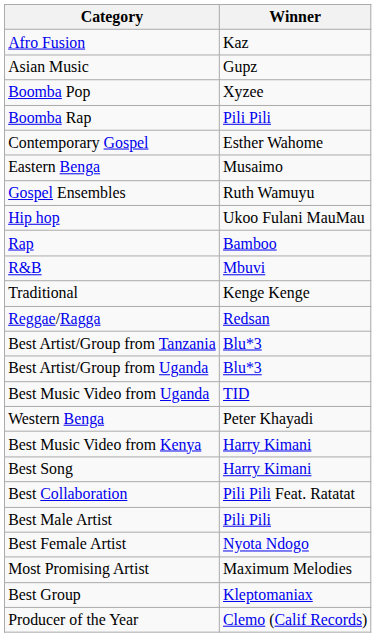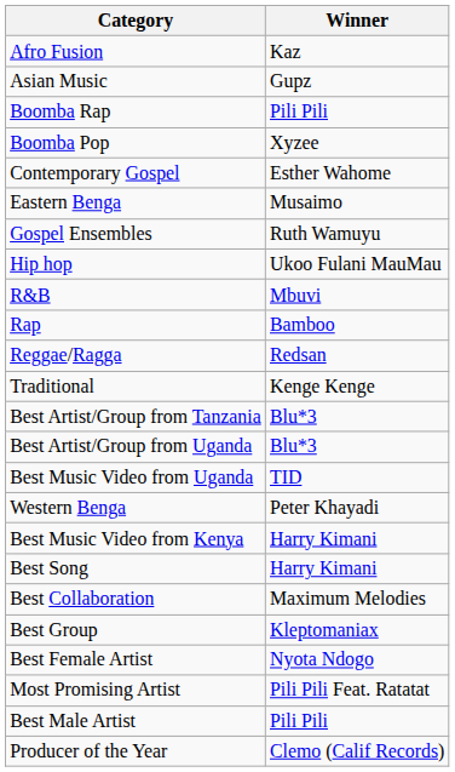 <table class="wikitable">
 <tr>
 <th>Category</th>
 <th>Winner</th>
 </tr>
 <tr>
 <td><a href='#'>Afro Fusion</a></td>
 <td>Kaz</td>
 </tr>
 <tr>
 <td>Asian Music</td>
 <td>Gupz</td>
 </tr>
 <tr>
+<td><a href='#'>Boomba</a> Rap</td>
+<td><a href='#'>Pili Pili</a></td>
+</tr>
+<tr>
 <td><a href='#'>Boomba</a> Pop</td>
 <td>Xyzee</td>
-</tr>
-<tr>
-<td><a href='#'>Boomba</a> Rap</td>
-<td><a href='#'>Pili Pili</a></td>
 </tr>
 <tr>
 <td>Contemporary <a href='#'>Gospel</a></td>
 <td>Esther Wahome</td>
 </tr>
 <tr>
 <td>Eastern <a href='#'>Benga</a></td>
 <td>Musaimo</td>
 </tr>
 <tr>
 <td><a href='#'>Gospel</a> Ensembles</td>
 <td>Ruth Wamuyu</td>
 </tr>
 <tr>
 <td><a href='#'>Hip hop</a></td>
 <td>Ukoo Fulani MauMau</td>
 </tr>
 <tr>
+<td><a href='#'>R&B</a></td>
+<td><a href='#'>Mbuvi</a></td>
+</tr>
+<tr>
 <td><a href='#'>Rap</a></td>
 <td><a href='#'>Bamboo</a></td>
 </tr>
 <tr>
-<td><a href='#'>R&B</a></td>
-<td><a href='#'>Mbuvi</a></td>
+<td><a href='#'>Reggae</a>/<a href='#'>Ragga</a></td>
+<td><a href='#'>Redsan</a></td>
 </tr>
 <tr>
 <td>Traditional</td>
 <td>Kenge Kenge</td>
-</tr>
-<tr>
-<td><a href='#'>Reggae</a>/<a href='#'>Ragga</a></td>
-<td><a href='#'>Redsan</a></td>
 </tr>
 <tr>
 <td>Best Artist/Group from <a href='#'>Tanzania</a></td>
 <td><a href='#'>Blu*3</a></td>
 </tr>
 <tr>
 <td>Best Artist/Group from <a href='#'>Uganda</a></td>
 <td><a href='#'>Blu*3</a></td>
 </tr>
 <tr>
 <td>Best Music Video from <a href='#'>Uganda</a></td>
 <td><a href='#'>TID</a></td>
 </tr>
 <tr>
 <td>Western <a href='#'>Benga</a></td>
 <td>Peter Khayadi</td>
 </tr>
 <tr>
 <td>Best Music Video from <a href='#'>Kenya</a></td>
 <td><a href='#'>Harry Kimani</a></td>
 </tr>
 <tr>
 <td>Best Song</td>
 <td><a href='#'>Harry Kimani</a></td>
 </tr>
 <tr>
 <td>Best <a href='#'>Collaboration</a></td>
+<td>Maximum Melodies</td>
+</tr>
+<tr>
+<td>Best Group</td>
+<td><a href='#'>Kleptomaniax</a></td>
+</tr>
+<tr>
+<td>Best Female Artist</td>
+<td><a href='#'>Nyota Ndogo</a></td>
+</tr>
+<tr>
+<td>Most Promising Artist</td>
 <td><a href='#'>Pili Pili</a> Feat. Ratatat</td>
 </tr>
 <tr>
 <td>Best Male Artist</td>
 <td><a href='#'>Pili Pili</a></td>
 </tr>
 <tr>
-<td>Best Female Artist</td>
-<td><a href='#'>Nyota Ndogo</a></td>
-</tr>
-<tr>
-<td>Most Promising Artist</td>
-<td>Maximum Melodies</td>
-</tr>
-<tr>
-<td>Best Group</td>
-<td><a href='#'>Kleptomaniax</a></td>
-</tr>
-<tr>
 <td>Producer of the Year</td>
 <td><a href='#'>Clemo</a> (<a href='#'>Calif Records</a>)</td>
 </tr>
 </table>
